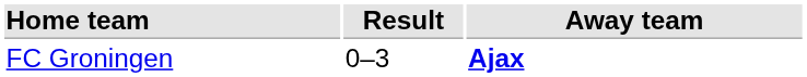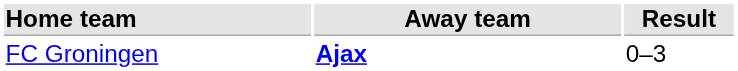 <table>
 <tr bgcolor="#E4E4E4">
 <th style="border-bottom:1px solid #AAAAAA" width="200" align="left">Home team</th>
+<th style="border-bottom:1px solid #AAAAAA" width="200">Away team</th>
 <th style="border-bottom:1px solid #AAAAAA" width="70" align="center">Result</th>
-<th style="border-bottom:1px solid #AAAAAA" width="200">Away team</th>
 </tr>
 <tr>
 <td><a href='#'>FC Groningen</a></td>
+<td><strong><a href='#'>Ajax</a></strong></td>
 <td>0–3</td>
-<td><strong><a href='#'>Ajax</a></strong></td>
 </tr>
 </table>
